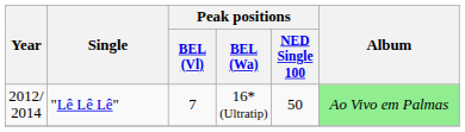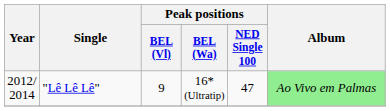 <table class="wikitable">
 <tr>
 <th align="center" rowspan="2" width="10">Year</th>
 <th align="center" rowspan="2" width="120">Single</th>
 <th align="center" colspan="3" width="20">Peak positions</th>
 <th align="center" rowspan="2" width="140">Album</th>
 </tr>
 <tr>
 <th scope="col" style="width:3em;font-size:90%;"><a href='#'>BEL<br>(Vl)</a><br></th>
 <th scope="col" style="width:3em;font-size:90%;"><a href='#'>BEL<br>(Wa)</a><br></th>
 <th scope="col" style="width:3em;font-size:90%;"><a href='#'>NED<br>Single <br>100</a><br></th>
 </tr>
 <tr>
 <td style="text-align:center;">2012/<br>2014</td>
 <td>"<a href='#'>Lê Lê Lê</a>"</td>
-<td style="text-align:center;">7</td>
+<td style="text-align:center;">9</td>
 <td style="text-align:center;">16*<br><small>(Ultratip)</small></td>
-<td style="text-align:center;">50</td>
+<td style="text-align:center;">47</td>
 <td style="background: lightgreen; text-align:center;"><em>Ao Vivo em Palmas</em></td>
 </tr>
 <tr>
 </tr>
 </table>
